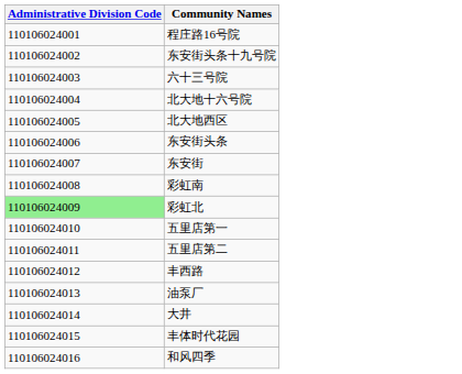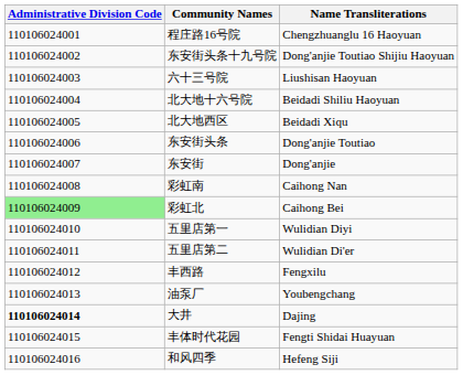 <table class="wikitable sortable">
 <tr>
 <th><a href='#'>Administrative Division Code</a></th>
 <th>Community Names</th>
+<th>Name Transliterations</th>
 </tr>
 <tr>
 <td>110106024001</td>
 <td>程庄路16号院</td>
+<td>Chengzhuanglu 16 Haoyuan</td>
 </tr>
 <tr>
 <td>110106024002</td>
 <td>东安街头条十九号院</td>
+<td>Dong'anjie Toutiao Shijiu Haoyuan</td>
 </tr>
 <tr>
 <td>110106024003</td>
 <td>六十三号院</td>
+<td>Liushisan Haoyuan</td>
 </tr>
 <tr>
 <td>110106024004</td>
 <td>北大地十六号院</td>
+<td>Beidadi Shiliu Haoyuan</td>
 </tr>
 <tr>
 <td>110106024005</td>
 <td>北大地西区</td>
+<td>Beidadi Xiqu</td>
 </tr>
 <tr>
 <td>110106024006</td>
 <td>东安街头条</td>
+<td>Dong'anjie Toutiao</td>
 </tr>
 <tr>
 <td>110106024007</td>
 <td>东安街</td>
+<td>Dong'anjie</td>
 </tr>
 <tr>
 <td>110106024008</td>
 <td>彩虹南</td>
+<td>Caihong Nan</td>
 </tr>
 <tr>
 <td style="background: lightgreen;">110106024009</td>
 <td>彩虹北</td>
+<td>Caihong Bei</td>
 </tr>
 <tr>
 <td>110106024010</td>
 <td>五里店第一</td>
+<td>Wulidian Diyi</td>
 </tr>
 <tr>
 <td>110106024011</td>
 <td>五里店第二</td>
+<td>Wulidian Di'er</td>
 </tr>
 <tr>
 <td>110106024012</td>
 <td>丰西路</td>
+<td>Fengxilu</td>
 </tr>
 <tr>
 <td>110106024013</td>
 <td>油泵厂</td>
+<td>Youbengchang</td>
 </tr>
 <tr>
-<td>110106024014</td>
+<td><strong>110106024014</strong></td>
 <td>大井</td>
+<td>Dajing</td>
 </tr>
 <tr>
 <td>110106024015</td>
 <td>丰体时代花园</td>
+<td>Fengti Shidai Huayuan</td>
 </tr>
 <tr>
 <td>110106024016</td>
 <td>和风四季</td>
+<td>Hefeng Siji</td>
 </tr>
 </table>
